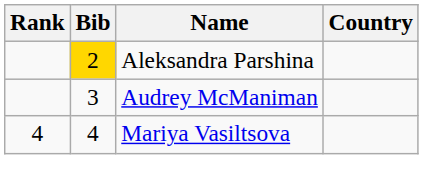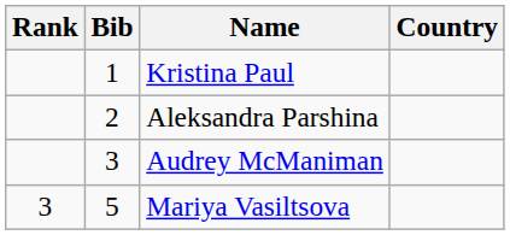 <table class="wikitable" style="text-align:center;">
 <tr>
 <th>Rank</th>
 <th>Bib</th>
 <th>Name</th>
 <th>Country</th>
 </tr>
 <tr>
 <td></td>
-<td style="background: gold;">2</td>
+<td>1</td>
+<td align=left><a href='#'>Kristina Paul</a></td>
+<td align=left></td>
+</tr>
+<tr>
+<td></td>
+<td>2</td>
 <td align=left>Aleksandra Parshina</td>
 <td align=left></td>
 </tr>
 <tr>
 <td></td>
 <td>3</td>
 <td align=left><a href='#'>Audrey McManiman</a></td>
 <td align=left></td>
 </tr>
 <tr>
-<td>4</td>
-<td>4</td>
+<td>3</td>
+<td>5</td>
 <td align=left><a href='#'>Mariya Vasiltsova</a></td>
 <td align=left></td>
 </tr>
 </table>
